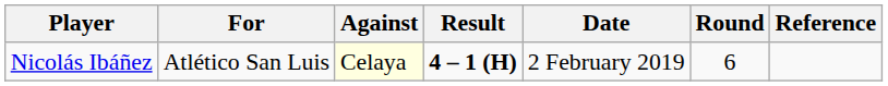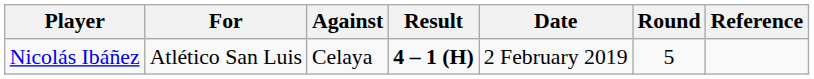 <table class="wikitable sortable">
 <tr>
 <th>Player</th>
 <th>For</th>
 <th>Against</th>
 <th>Result</th>
 <th>Date</th>
 <th>Round</th>
 <th>Reference</th>
 </tr>
 <tr>
 <td> <a href='#'>Nicolás Ibáñez</a></td>
 <td>Atlético San Luis</td>
-<td style="background: lightyellow;">Celaya</td>
+<td>Celaya</td>
 <td align=center><strong>4 – 1 (H)</strong></td>
 <td>2 February 2019</td>
-<td align=center>6</td>
+<td align=center>5</td>
 <td align=center></td>
 </tr>
 </table>
